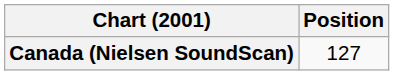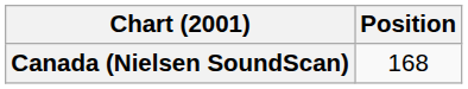 <table class="wikitable plainrowheaders" style="text-align:center">
 <tr>
 <th>Chart (2001)</th>
 <th>Position</th>
 </tr>
 <tr>
 <th scope="row">Canada (Nielsen SoundScan)</th>
-<td>127</td>
+<td>168</td>
 </tr>
 </table>
